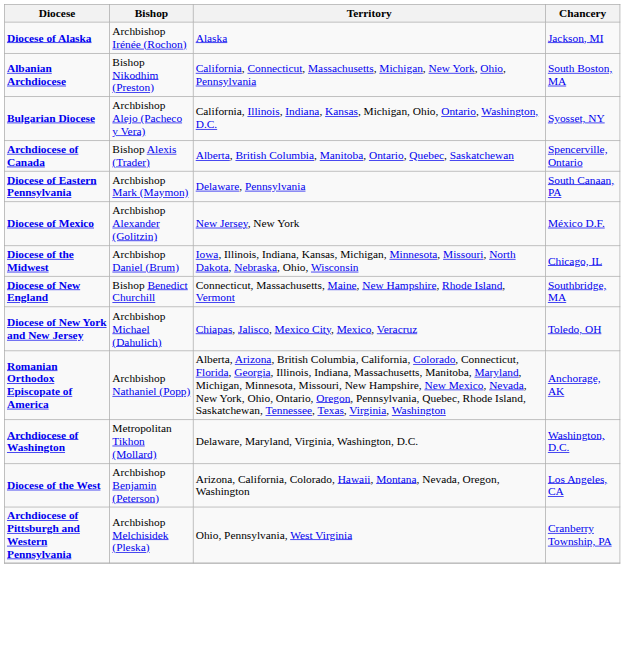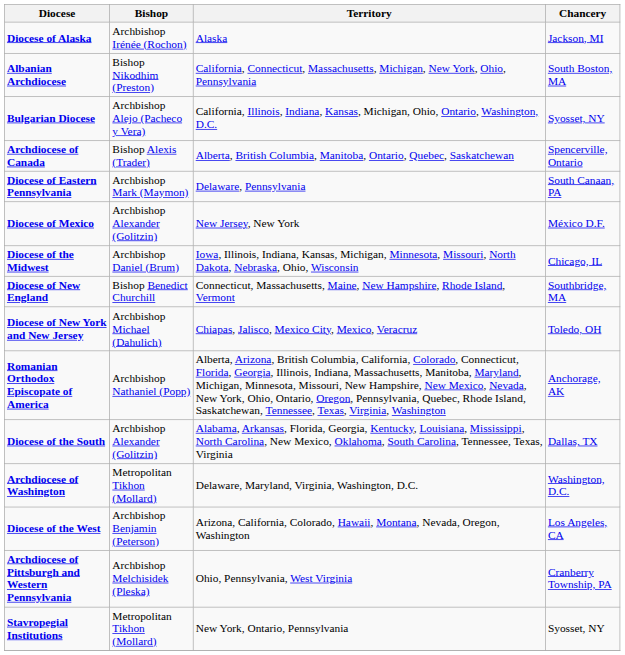 <table class=wikitable>
 <tr>
 <th>Diocese</th>
 <th>Bishop</th>
 <th>Territory</th>
 <th>Chancery</th>
 </tr>
 <tr>
 <td><strong><a href='#'>Diocese of Alaska</a></strong></td>
 <td>Archbishop <a href='#'>Irénée (Rochon)</a></td>
 <td><a href='#'>Alaska</a></td>
 <td><a href='#'>Jackson, MI</a></td>
 </tr>
 <tr>
 <td><strong><a href='#'>Albanian Archdiocese</a></strong></td>
 <td>Bishop <a href='#'>Nikodhim (Preston)</a></td>
 <td><a href='#'>California</a>, <a href='#'>Connecticut</a>, <a href='#'>Massachusetts</a>, <a href='#'>Michigan</a>, <a href='#'>New York</a>, <a href='#'>Ohio</a>, <a href='#'>Pennsylvania</a></td>
 <td><a href='#'>South Boston, MA</a></td>
 </tr>
 <tr>
 <td><strong><a href='#'>Bulgarian Diocese</a></strong></td>
 <td>Archbishop <a href='#'>Alejo (Pacheco y Vera)</a></td>
 <td>California, <a href='#'>Illinois</a>, <a href='#'>Indiana</a>, <a href='#'>Kansas</a>, Michigan, Ohio, <a href='#'>Ontario</a>, <a href='#'>Washington, D.C.</a></td>
 <td><a href='#'>Syosset, NY</a></td>
 </tr>
 <tr>
 <td><strong><a href='#'>Archdiocese of Canada</a></strong></td>
 <td>Bishop <a href='#'>Alexis (Trader)</a></td>
 <td><a href='#'>Alberta</a>, <a href='#'>British Columbia</a>, <a href='#'>Manitoba</a>, <a href='#'>Ontario</a>, <a href='#'>Quebec</a>, <a href='#'>Saskatchewan</a></td>
 <td><a href='#'>Spencerville, Ontario</a></td>
 </tr>
 <tr>
 <td><strong><a href='#'>Diocese of Eastern Pennsylvania</a></strong></td>
 <td>Archbishop <a href='#'>Mark (Maymon)</a></td>
 <td><a href='#'>Delaware</a>, <a href='#'>Pennsylvania</a></td>
 <td><a href='#'>South Canaan, PA</a></td>
 </tr>
 <tr>
 <td><strong><a href='#'>Diocese of Mexico</a></strong></td>
 <td>Archbishop <a href='#'>Alexander (Golitzin)</a></td>
 <td><a href='#'>New Jersey</a>, New York</td>
 <td><a href='#'>México D.F.</a></td>
 </tr>
 <tr>
 <td><strong><a href='#'>Diocese of the Midwest</a></strong></td>
 <td>Archbishop <a href='#'>Daniel (Brum)</a></td>
 <td><a href='#'>Iowa</a>, Illinois, Indiana, Kansas, Michigan, <a href='#'>Minnesota</a>, <a href='#'>Missouri</a>, <a href='#'>North Dakota</a>, <a href='#'>Nebraska</a>, Ohio, <a href='#'>Wisconsin</a></td>
 <td><a href='#'>Chicago, IL</a></td>
 </tr>
 <tr>
 <td><strong><a href='#'>Diocese of New England</a></strong></td>
 <td>Bishop <a href='#'>Benedict Churchill</a></td>
 <td>Connecticut, Massachusetts, <a href='#'>Maine</a>, <a href='#'>New Hampshire</a>, <a href='#'>Rhode Island</a>, <a href='#'>Vermont</a></td>
 <td><a href='#'>Southbridge, MA</a></td>
 </tr>
 <tr>
 <td><strong><a href='#'>Diocese of New York and New Jersey</a></strong></td>
 <td>Archbishop <a href='#'>Michael (Dahulich)</a></td>
 <td><a href='#'>Chiapas</a>, <a href='#'>Jalisco</a>, <a href='#'>Mexico City</a>, <a href='#'>Mexico</a>, <a href='#'>Veracruz</a></td>
 <td><a href='#'>Toledo, OH</a></td>
 </tr>
 <tr>
 <td><strong><a href='#'>Romanian Orthodox Episcopate of America</a></strong></td>
 <td>Archbishop <a href='#'>Nathaniel (Popp)</a></td>
 <td>Alberta, <a href='#'>Arizona</a>, British Columbia, California, <a href='#'>Colorado</a>, Connecticut, <a href='#'>Florida</a>, <a href='#'>Georgia</a>, Illinois, Indiana, Massachusetts, Manitoba, <a href='#'>Maryland</a>, Michigan, Minnesota, Missouri, New Hampshire, <a href='#'>New Mexico</a>, <a href='#'>Nevada</a>, New York, Ohio, Ontario, <a href='#'>Oregon</a>, Pennsylvania, Quebec, Rhode Island, Saskatchewan, <a href='#'>Tennessee</a>, <a href='#'>Texas</a>, <a href='#'>Virginia</a>, <a href='#'>Washington</a></td>
 <td><a href='#'>Anchorage, AK</a></td>
 </tr>
 <tr>
+<td><strong><a href='#'>Diocese of the South</a></strong></td>
+<td>Archbishop <a href='#'>Alexander (Golitzin)</a></td>
+<td><a href='#'>Alabama</a>, <a href='#'>Arkansas</a>, Florida, Georgia, <a href='#'>Kentucky</a>, <a href='#'>Louisiana</a>, <a href='#'>Mississippi</a>, <a href='#'>North Carolina</a>, New Mexico, <a href='#'>Oklahoma</a>, <a href='#'>South Carolina</a>, Tennessee, Texas, Virginia</td>
+<td><a href='#'>Dallas, TX</a></td>
+</tr>
+<tr>
 <td><strong><a href='#'>Archdiocese of Washington</a></strong></td>
 <td>Metropolitan <a href='#'>Tikhon (Mollard)</a></td>
 <td>Delaware, Maryland, Virginia, Washington, D.C.</td>
 <td><a href='#'>Washington, D.C.</a></td>
 </tr>
 <tr>
 <td><strong><a href='#'>Diocese of the West</a></strong></td>
 <td>Archbishop <a href='#'>Benjamin (Peterson)</a></td>
 <td>Arizona, California, Colorado, <a href='#'>Hawaii</a>, <a href='#'>Montana</a>, Nevada, Oregon, Washington</td>
 <td><a href='#'>Los Angeles, CA</a></td>
 </tr>
 <tr>
 <td><strong><a href='#'>Archdiocese of Pittsburgh and Western Pennsylvania</a></strong></td>
 <td>Archbishop <a href='#'>Melchisidek (Pleska)</a></td>
 <td>Ohio, Pennsylvania, <a href='#'>West Virginia</a></td>
 <td><a href='#'>Cranberry Township, PA</a></td>
 </tr>
 <tr>
+<td><strong><a href='#'>Stavropegial Institutions</a></strong></td>
+<td>Metropolitan <a href='#'>Tikhon (Mollard)</a></td>
+<td>New York, Ontario, Pennsylvania</td>
+<td>Syosset, NY</td>
+</tr>
+<tr>
 </tr>
 </table>
